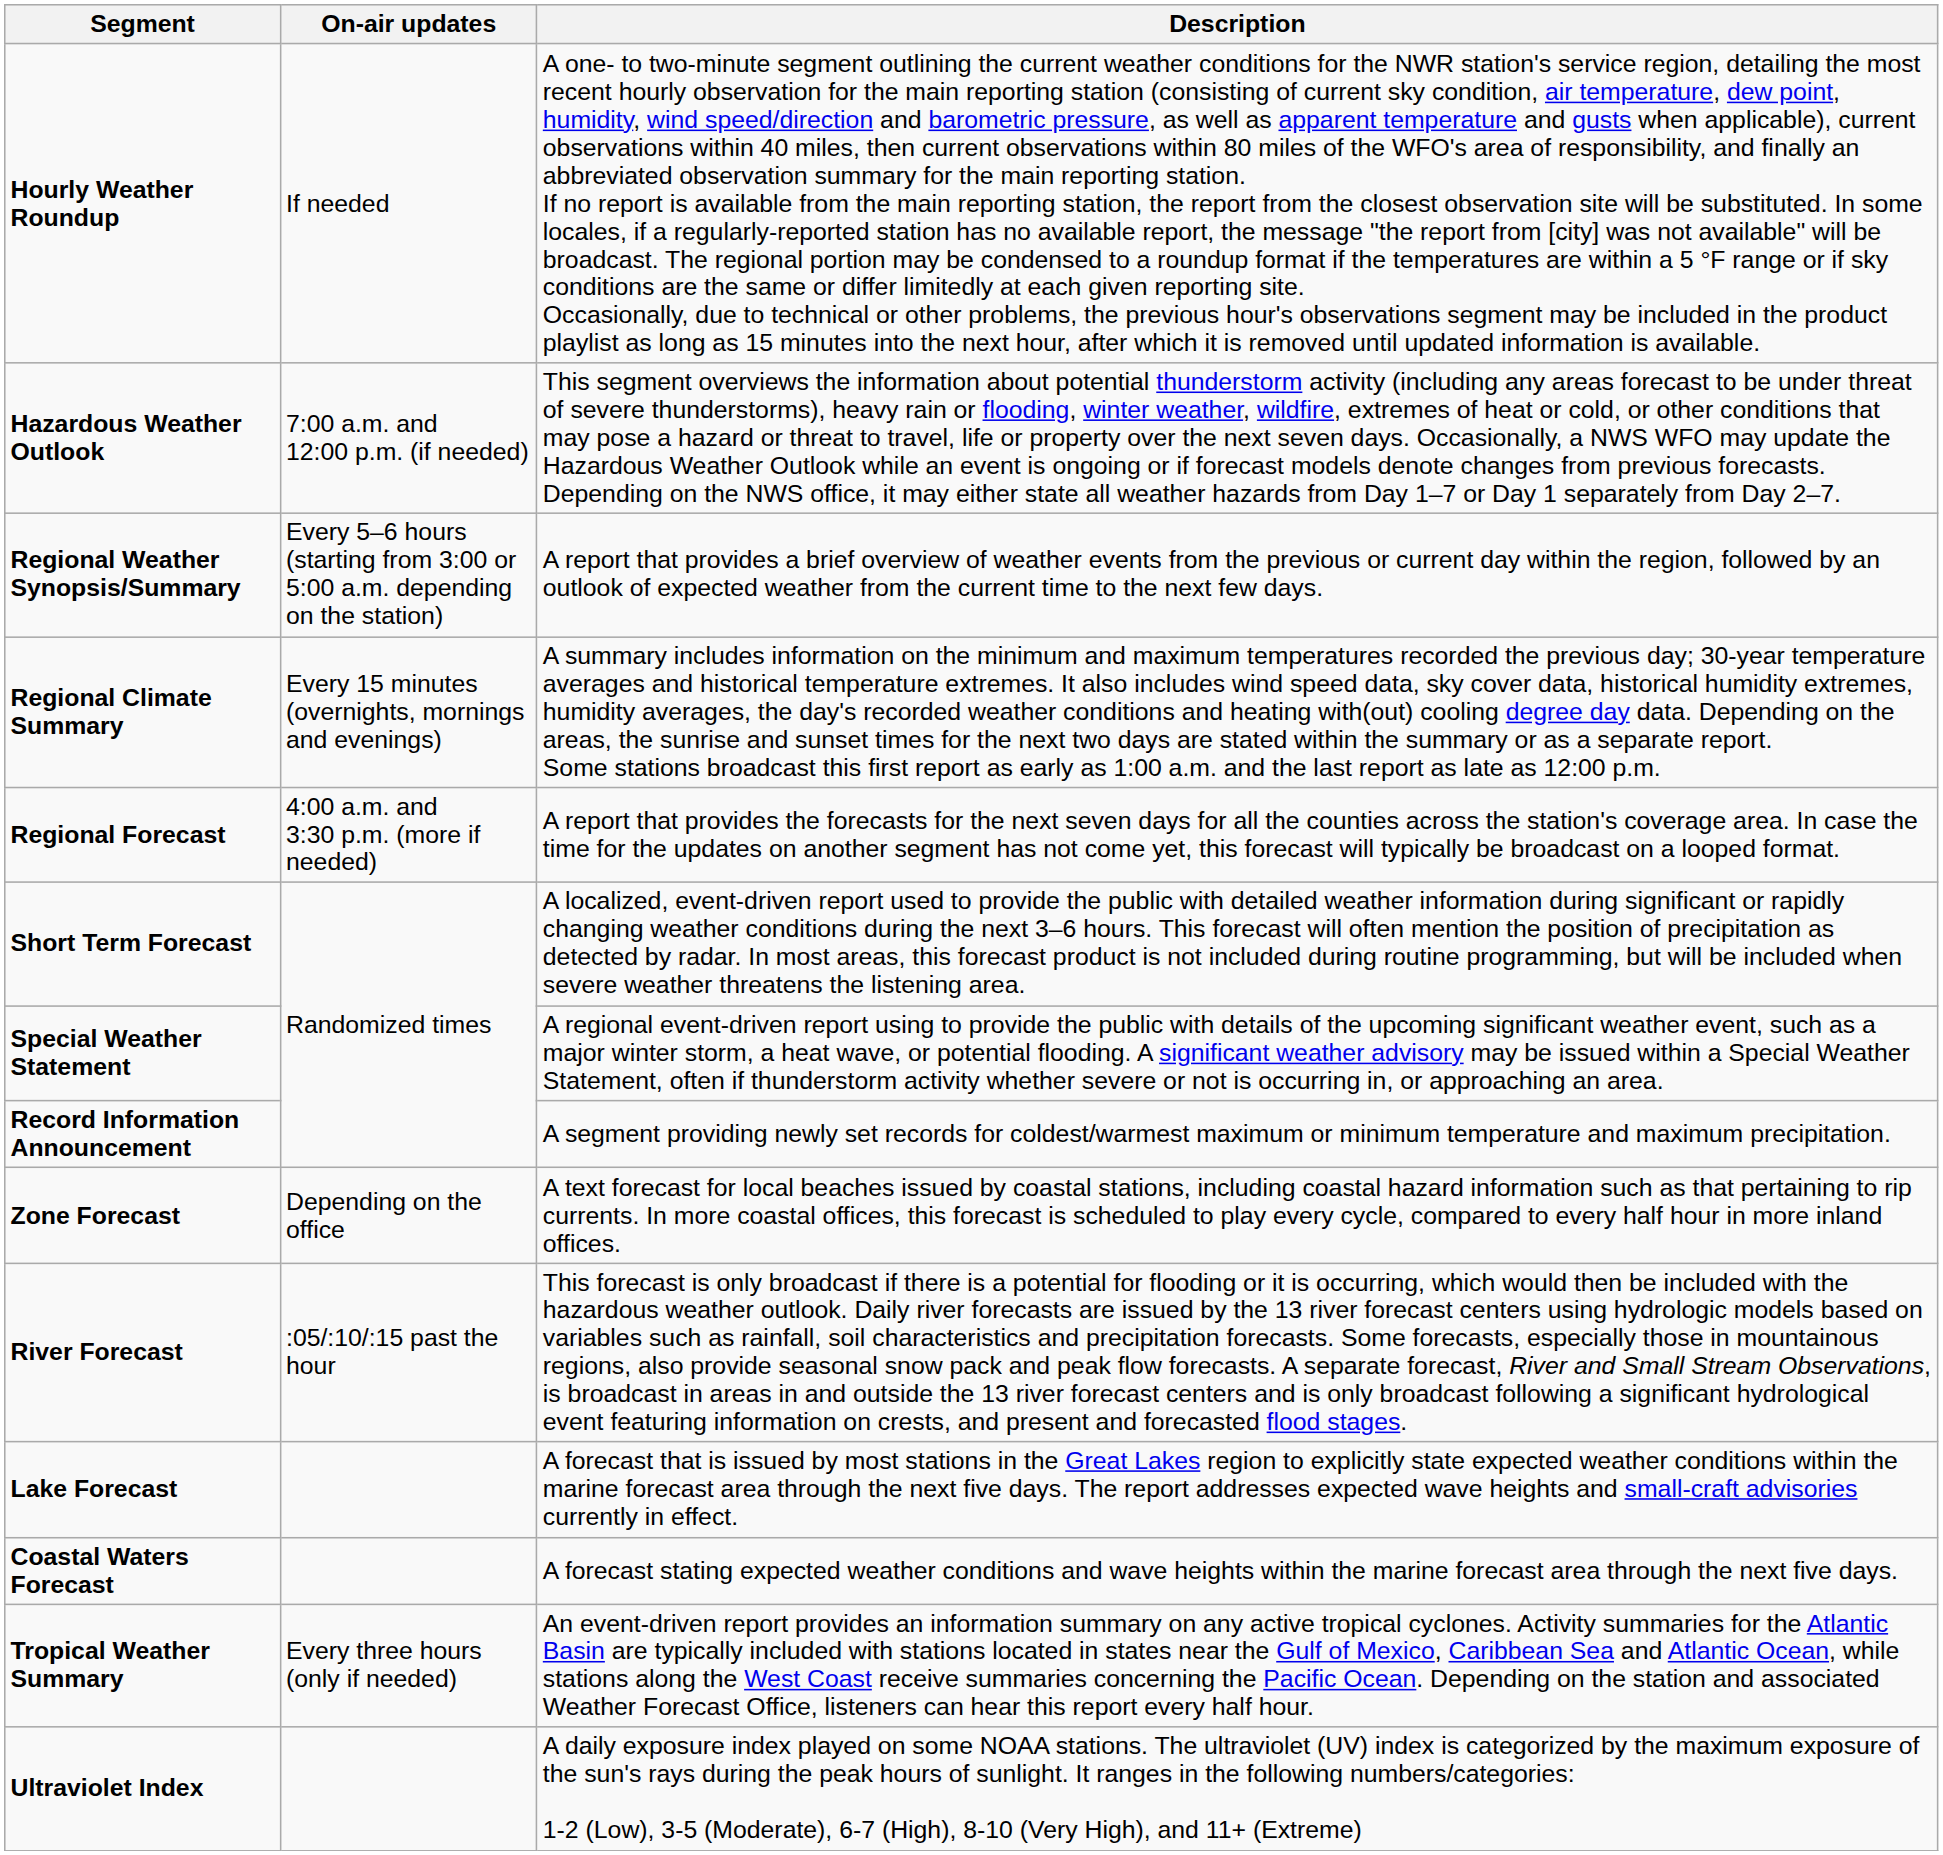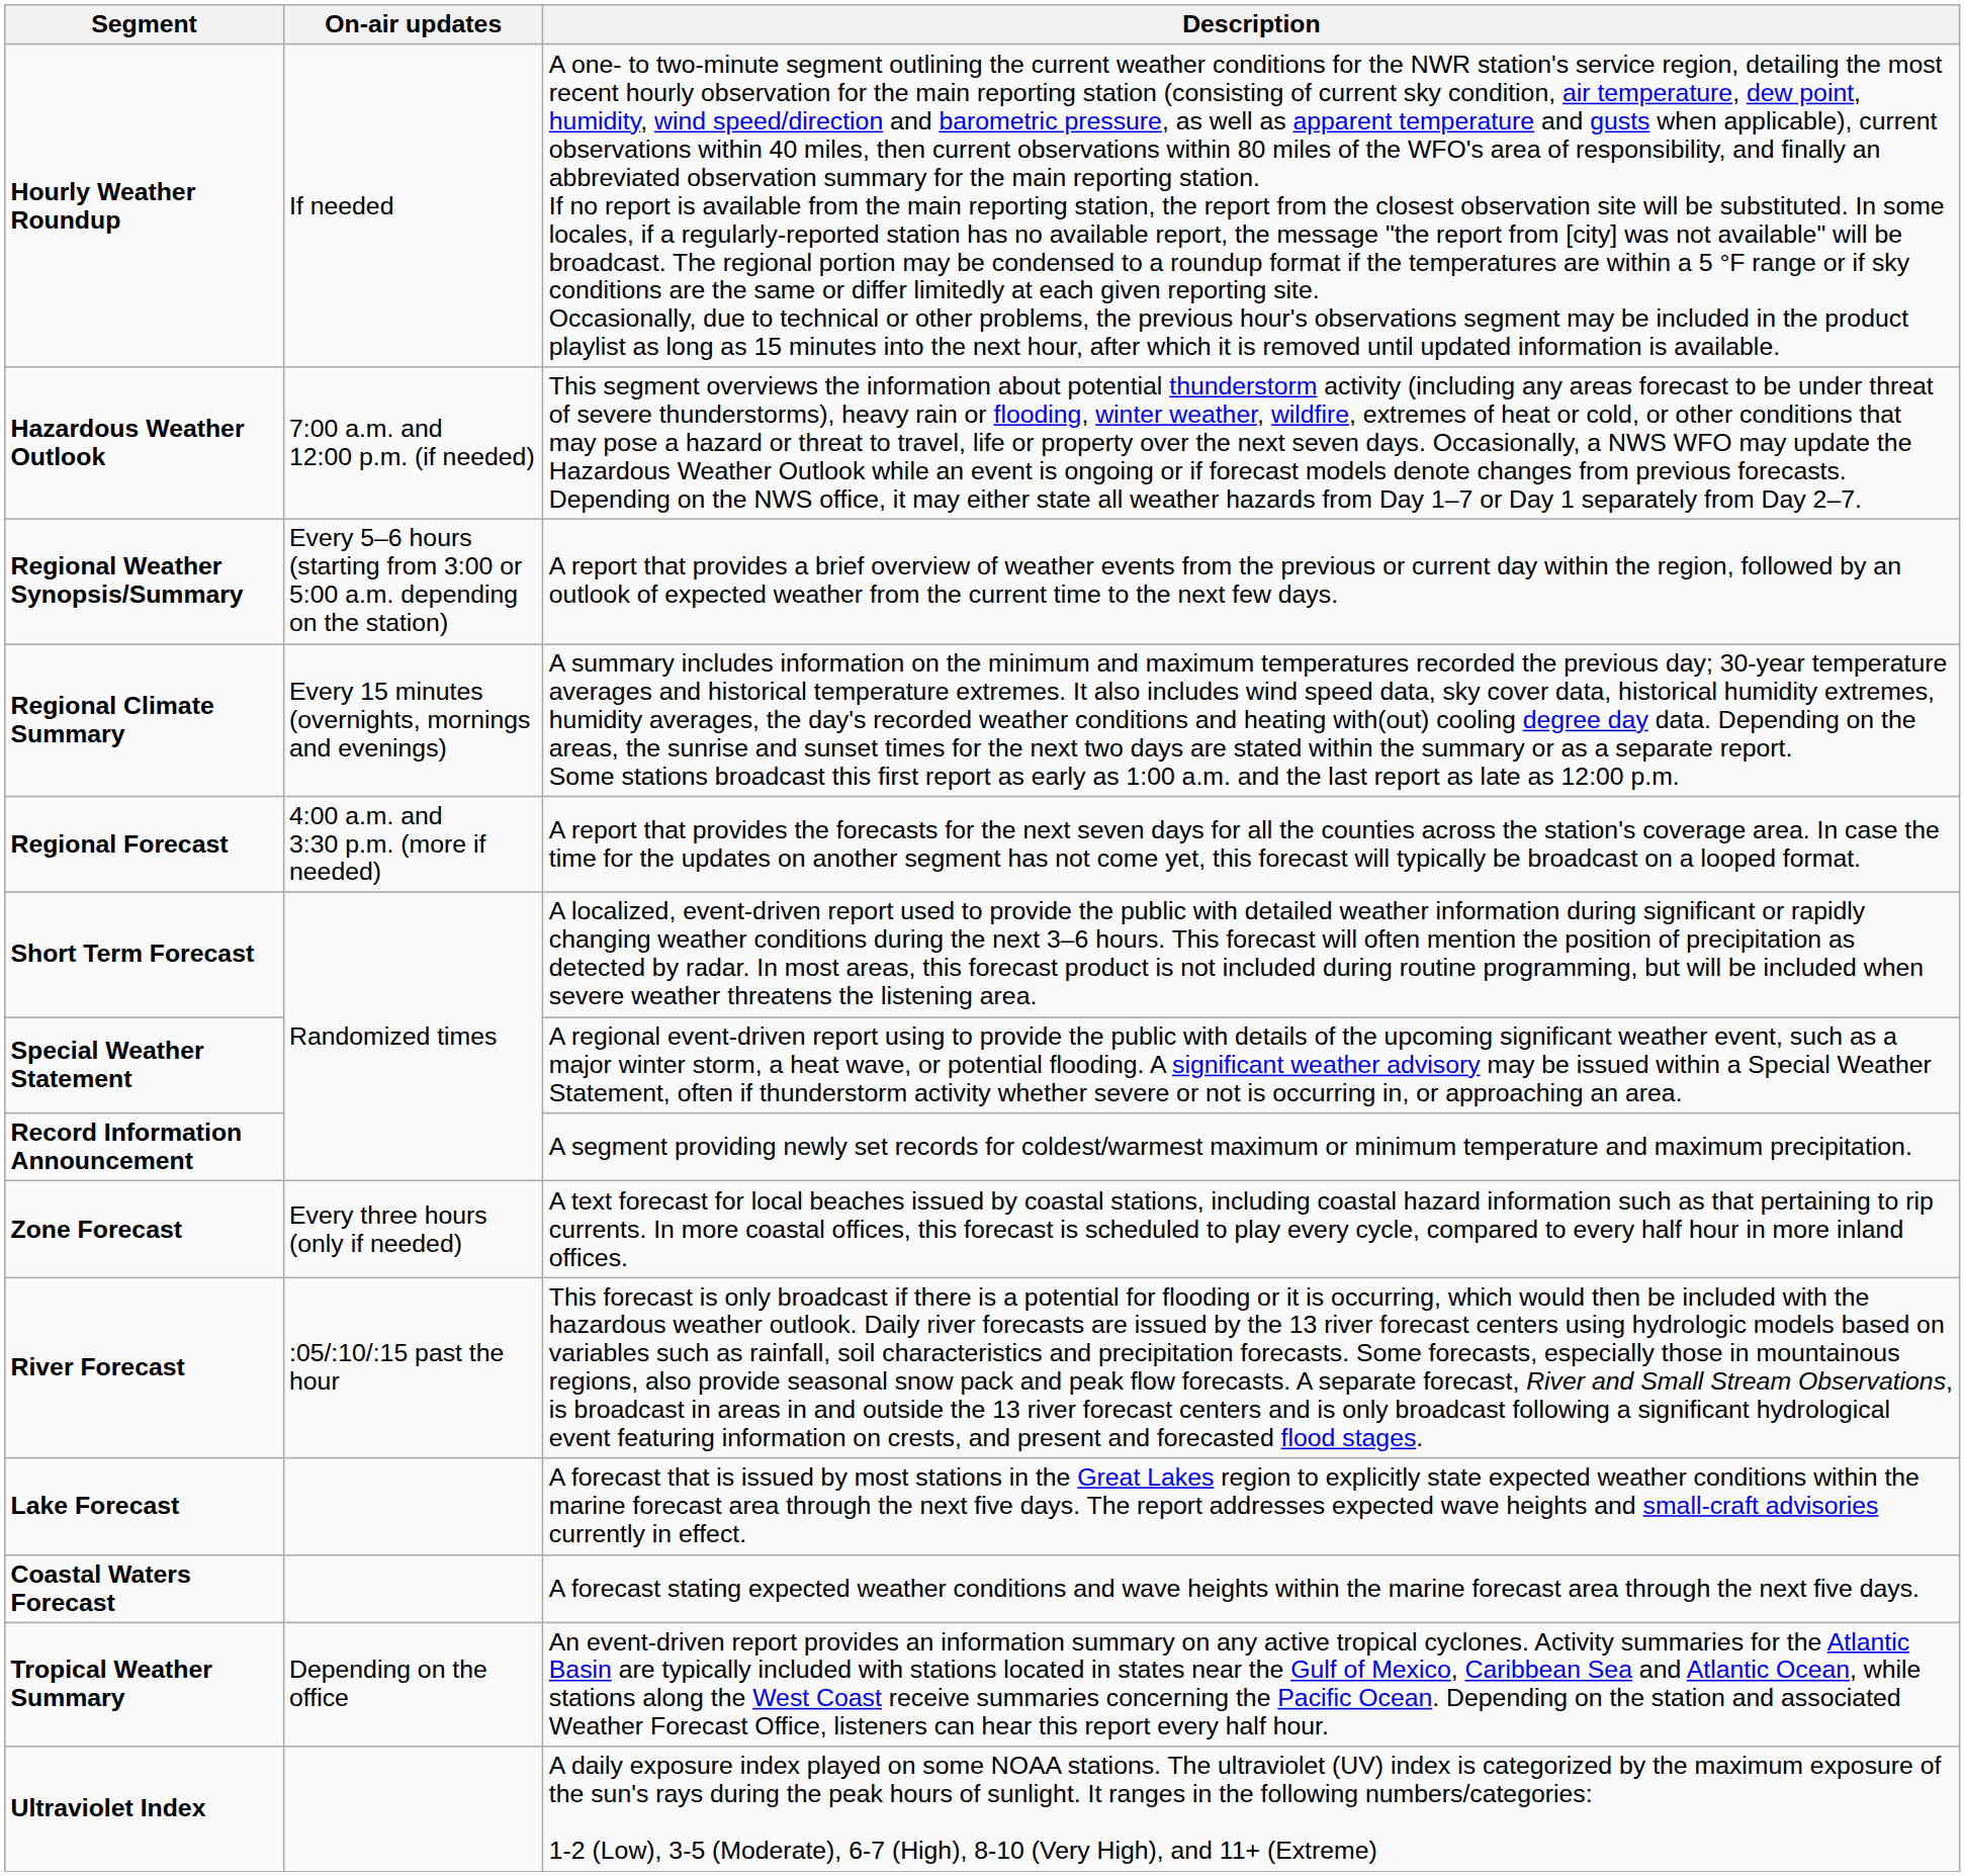 <table class="wikitable">
 <tr>
 <th>Segment</th>
 <th>On-air updates</th>
 <th>Description</th>
 </tr>
 <tr>
 <td><strong>Hourly Weather Roundup</strong></td>
 <td>If needed</td>
 <td>A one- to two-minute segment outlining the current weather conditions for the NWR station's service region, detailing the most recent hourly observation for the main reporting station (consisting of current sky condition, <a href='#'>air temperature</a>, <a href='#'>dew point</a>, <a href='#'>humidity</a>, <a href='#'>wind speed/direction</a> and <a href='#'>barometric pressure</a>, as well as <a href='#'>apparent temperature</a> and <a href='#'>gusts</a> when applicable), current observations within 40 miles, then current observations within 80 miles of the WFO's area of responsibility, and finally an abbreviated observation summary for the main reporting station.<br>If no report is available from the main reporting station, the report from the closest observation site will be substituted. In some locales, if a regularly-reported station has no available report, the message "the report from [city] was not available" will be broadcast. The regional portion may be condensed to a roundup format if the temperatures are within a 5 °F range or if sky conditions are the same or differ limitedly at each given reporting site.<br>Occasionally, due to technical or other problems, the previous hour's observations segment may be included in the product playlist as long as 15 minutes into the next hour, after which it is removed until updated information is available.</td>
 </tr>
 <tr>
 <td><strong>Hazardous Weather Outlook</strong></td>
 <td>7:00 a.m. and 12:00 p.m. (if needed)</td>
 <td>This segment overviews the information about potential <a href='#'>thunderstorm</a> activity (including any areas forecast to be under threat of severe thunderstorms), heavy rain or <a href='#'>flooding</a>, <a href='#'>winter weather</a>, <a href='#'>wildfire</a>, extremes of heat or cold, or other conditions that may pose a hazard or threat to travel, life or property over the next seven days. Occasionally, a NWS WFO may update the Hazardous Weather Outlook while an event is ongoing or if forecast models denote changes from previous forecasts. Depending on the NWS office, it may either state all weather hazards from Day 1–7 or Day 1 separately from Day 2–7.</td>
 </tr>
 <tr>
 <td><strong>Regional Weather Synopsis/Summary</strong></td>
 <td>Every 5–6 hours (starting from 3:00 or 5:00 a.m. depending on the station)</td>
 <td>A report that provides a brief overview of weather events from the previous or current day within the region, followed by an outlook of expected weather from the current time to the next few days.</td>
 </tr>
 <tr>
 <td><strong>Regional Climate Summary</strong></td>
 <td>Every 15 minutes (overnights, mornings and evenings)</td>
 <td>A summary includes information on the minimum and maximum temperatures recorded the previous day; 30-year temperature averages and historical temperature extremes. It also includes wind speed data, sky cover data, historical humidity extremes, humidity averages, the day's recorded weather conditions and heating with(out) cooling <a href='#'>degree day</a> data. Depending on the areas, the sunrise and sunset times for the next two days are stated within the summary or as a separate report.<br>Some stations broadcast this first report as early as 1:00 a.m. and the last report as late as 12:00 p.m.</td>
 </tr>
 <tr>
 <td><strong>Regional Forecast</strong></td>
 <td>4:00 a.m. and 3:30 p.m. (more if needed)</td>
 <td>A report that provides the forecasts for the next seven days for all the counties across the station's coverage area. In case the time for the updates on another segment has not come yet, this forecast will typically be broadcast on a looped format.</td>
 </tr>
 <tr>
 <td><strong>Short Term Forecast</strong></td>
 <td rowspan="3">Randomized times</td>
 <td>A localized, event-driven report used to provide the public with detailed weather information during significant or rapidly changing weather conditions during the next 3–6 hours. This forecast will often mention the position of precipitation as detected by radar. In most areas, this forecast product is not included during routine programming, but will be included when severe weather threatens the listening area.</td>
 </tr>
 <tr>
 <td><strong>Special Weather Statement</strong></td>
 <td>A regional event-driven report using to provide the public with details of the upcoming significant weather event, such as a major winter storm, a heat wave, or potential flooding. A <a href='#'>significant weather advisory</a> may be issued within a Special Weather Statement, often if thunderstorm activity whether severe or not is occurring in, or approaching an area.</td>
 </tr>
 <tr>
 <td><strong>Record Information Announcement</strong></td>
 <td>A segment providing newly set records for coldest/warmest maximum or minimum temperature and maximum precipitation.</td>
 </tr>
 <tr>
 <td><strong>Zone Forecast</strong></td>
-<td>Depending on the office</td>
+<td>Every three hours (only if needed)</td>
 <td>A text forecast for local beaches issued by coastal stations, including coastal hazard information such as that pertaining to rip currents. In more coastal offices, this forecast is scheduled to play every cycle, compared to every half hour in more inland offices.</td>
 </tr>
 <tr>
 <td><strong>River Forecast</strong></td>
 <td>:05/:10/:15 past the hour</td>
 <td>This forecast is only broadcast if there is a potential for flooding or it is occurring, which would then be included with the hazardous weather outlook. Daily river forecasts are issued by the 13 river forecast centers using hydrologic models based on variables such as rainfall, soil characteristics and precipitation forecasts. Some forecasts, especially those in mountainous regions, also provide seasonal snow pack and peak flow forecasts. A separate forecast, <em>River and Small Stream Observations</em>, is broadcast in areas in and outside the 13 river forecast centers and is only broadcast following a significant hydrological event featuring information on crests, and present and forecasted <a href='#'>flood stages</a>.</td>
 </tr>
 <tr>
 <td><strong>Lake Forecast</strong></td>
 <td></td>
 <td>A forecast that is issued by most stations in the <a href='#'>Great Lakes</a> region to explicitly state expected weather conditions within the marine forecast area through the next five days. The report addresses expected wave heights and <a href='#'>small-craft advisories</a> currently in effect.</td>
 </tr>
 <tr>
 <td><strong>Coastal Waters Forecast</strong></td>
 <td></td>
 <td>A forecast stating expected weather conditions and wave heights within the marine forecast area through the next five days.</td>
 </tr>
 <tr>
 <td><strong>Tropical Weather Summary</strong></td>
-<td>Every three hours (only if needed)</td>
+<td>Depending on the office</td>
 <td>An event-driven report provides an information summary on any active tropical cyclones. Activity summaries for the <a href='#'>Atlantic Basin</a> are typically included with stations located in states near the <a href='#'>Gulf of Mexico</a>, <a href='#'>Caribbean Sea</a> and <a href='#'>Atlantic Ocean</a>, while stations along the <a href='#'>West Coast</a> receive summaries concerning the <a href='#'>Pacific Ocean</a>. Depending on the station and associated Weather Forecast Office, listeners can hear this report every half hour.</td>
 </tr>
 <tr>
 <td><strong>Ultraviolet Index</strong></td>
 <td></td>
 <td>A daily exposure index played on some NOAA stations. The ultraviolet (UV) index is categorized by the maximum exposure of the sun's rays during the peak hours of sunlight. It ranges in the following numbers/categories:<br><br>1-2 (Low), 3-5 (Moderate), 6-7 (High), 8-10 (Very High), and 11+ (Extreme)</td>
 </tr>
 </table>
